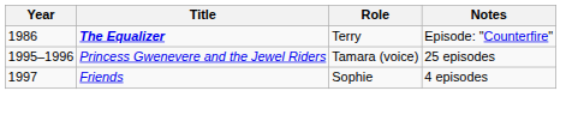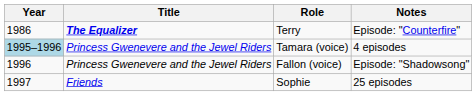 <table class="wikitable sortable">
 <tr>
 <th>Year</th>
 <th>Title</th>
 <th>Role</th>
 <th>Notes</th>
 </tr>
 <tr>
 <td>1986</td>
 <td><strong><em><a href='#'>The Equalizer</a></em></strong></td>
 <td>Terry</td>
 <td>Episode: "<a href='#'>Counterfire</a>"</td>
 </tr>
 <tr>
-<td>1995–1996</td>
+<td style="background: lightblue;">1995–1996</td>
 <td><em><a href='#'>Princess Gwenevere and the Jewel Riders</a></em></td>
 <td>Tamara (voice)</td>
-<td>25 episodes</td>
+<td>4 episodes</td>
+</tr>
+<tr>
+<td>1996</td>
+<td><em>Princess Gwenevere and the Jewel Riders</em></td>
+<td>Fallon (voice)</td>
+<td>Episode: "Shadowsong"</td>
 </tr>
 <tr>
 <td>1997</td>
 <td><em><a href='#'>Friends</a></em></td>
 <td>Sophie</td>
-<td>4 episodes</td>
+<td>25 episodes</td>
 </tr>
 </table>
